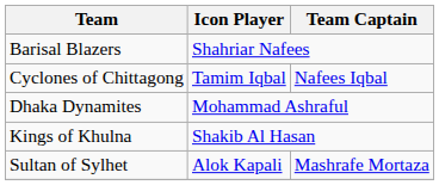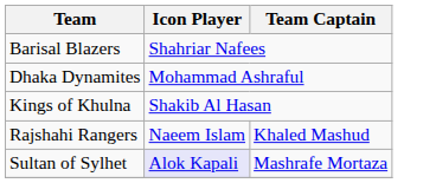 <table class="wikitable">
 <tr>
 <th>Team</th>
 <th>Icon Player</th>
 <th>Team Captain</th>
 </tr>
 <tr>
 <td>Barisal Blazers</td>
 <td colspan="2"><a href='#'>Shahriar Nafees</a></td>
 </tr>
 <tr>
-<td>Cyclones of Chittagong</td>
-<td><a href='#'>Tamim Iqbal</a></td>
-<td><a href='#'>Nafees Iqbal</a></td>
-</tr>
-<tr>
 <td>Dhaka Dynamites</td>
 <td colspan="2"><a href='#'>Mohammad Ashraful</a></td>
 </tr>
 <tr>
 <td>Kings of Khulna</td>
 <td colspan="2"><a href='#'>Shakib Al Hasan</a></td>
 </tr>
 <tr>
+<td>Rajshahi Rangers</td>
+<td><a href='#'>Naeem Islam</a></td>
+<td><a href='#'>Khaled Mashud</a></td>
+</tr>
+<tr>
 <td>Sultan of Sylhet</td>
-<td><a href='#'>Alok Kapali</a></td>
+<td style="background: lavender;"><a href='#'>Alok Kapali</a></td>
 <td><a href='#'>Mashrafe Mortaza</a></td>
 </tr>
 <tr>
 </tr>
 </table>
